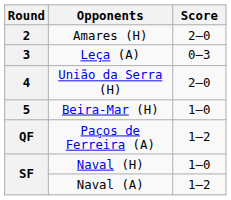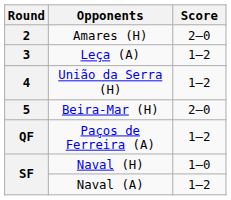 <table class="wikitable plainrowheaders" style="text-align:center;margin-left:1em;float:right">
 <tr>
 <th scope="col" style="width:25px;">Round</th>
 <th scope="col" style="width:125px;">Opponents</th>
 <th scope="col" style="width:50px;">Score</th>
 </tr>
 <tr>
 <th scope=row style="text-align:center">2</th>
 <td>Amares (H)</td>
 <td>2–0</td>
 </tr>
 <tr>
 <th scope=row style="text-align:center">3</th>
 <td><a href='#'>Leça</a> (A)</td>
-<td>0–3</td>
+<td>1–2</td>
 </tr>
 <tr>
 <th scope=row style="text-align:center">4</th>
 <td><a href='#'>União da Serra</a> (H)</td>
-<td>2–0</td>
+<td>1–2</td>
 </tr>
 <tr>
 <th scope=row style="text-align:center">5</th>
 <td><a href='#'>Beira-Mar</a> (H)</td>
-<td>1–0</td>
+<td>2–0</td>
 </tr>
 <tr>
 <th scope=row style="text-align:center">QF</th>
 <td><a href='#'>Paços de Ferreira</a> (A)</td>
 <td>1–2</td>
 </tr>
 <tr>
 <th scope=row style="text-align:center" rowspan="2">SF</th>
 <td><a href='#'>Naval</a> (H)</td>
 <td>1–0</td>
 </tr>
 <tr>
 <td>Naval (A)</td>
 <td>1–2</td>
 </tr>
 </table>
